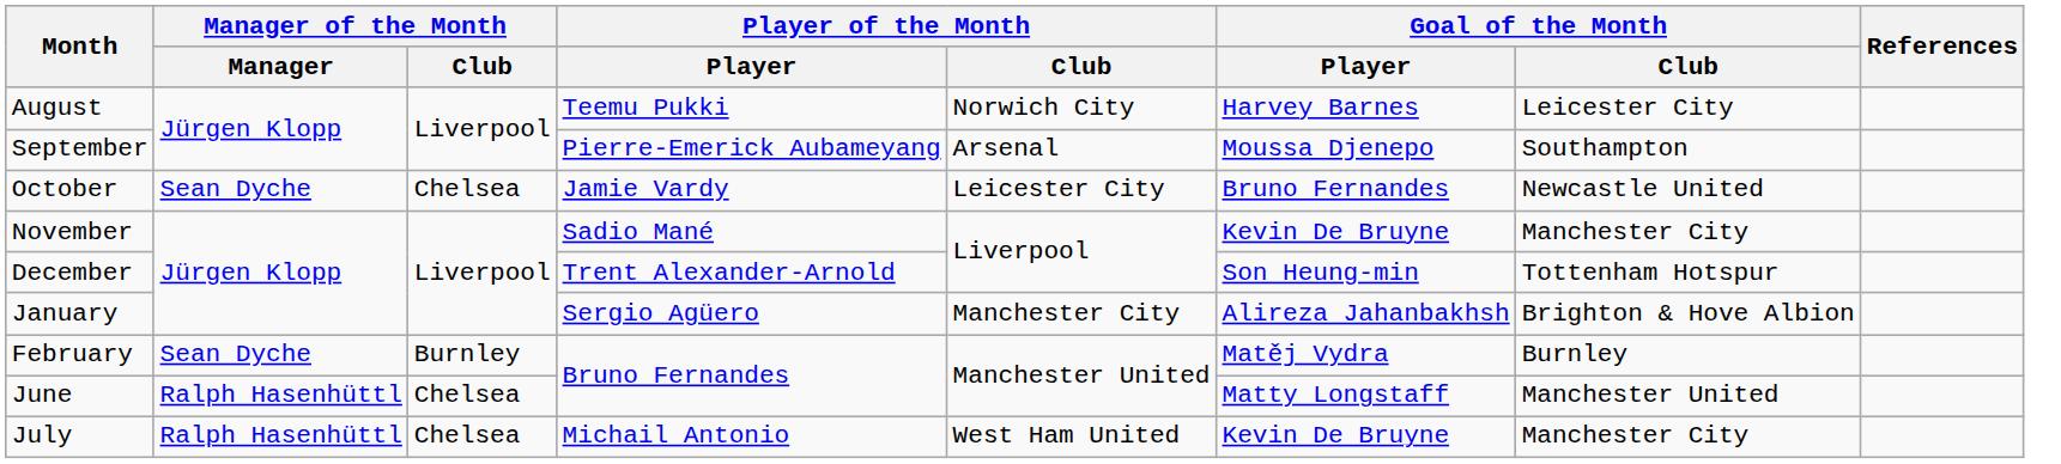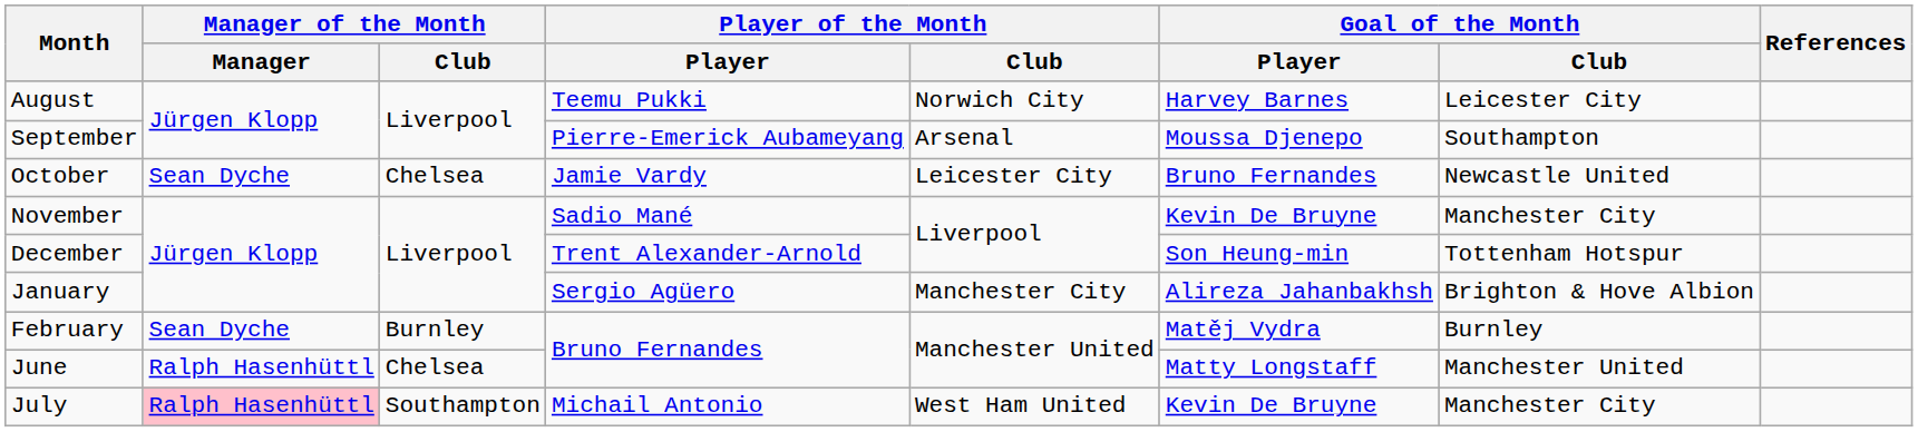 <table class="wikitable">
 <tr>
 <th rowspan="2">Month</th>
 <th colspan="2"><a href='#'>Manager of the Month</a></th>
 <th colspan="2"><a href='#'>Player of the Month</a></th>
 <th colspan="2"><a href='#'>Goal of the Month</a></th>
 <th rowspan="2">References</th>
 </tr>
 <tr>
 <th>Manager</th>
 <th>Club</th>
 <th>Player</th>
 <th>Club</th>
 <th>Player</th>
 <th>Club</th>
 </tr>
 <tr>
 <td>August</td>
 <td rowspan="2"> <a href='#'>Jürgen Klopp</a></td>
 <td rowspan="2">Liverpool</td>
 <td> <a href='#'>Teemu Pukki</a></td>
 <td>Norwich City</td>
 <td> <a href='#'>Harvey Barnes</a></td>
 <td>Leicester City</td>
 <td align=center></td>
 </tr>
 <tr>
 <td>September</td>
 <td> <a href='#'>Pierre-Emerick Aubameyang</a></td>
 <td>Arsenal</td>
 <td> <a href='#'>Moussa Djenepo</a></td>
 <td>Southampton</td>
 <td align=center></td>
 </tr>
 <tr>
 <td>October</td>
 <td> <a href='#'>Sean Dyche</a></td>
 <td>Chelsea</td>
 <td> <a href='#'>Jamie Vardy</a></td>
 <td>Leicester City</td>
 <td> <a href='#'>Bruno Fernandes</a></td>
 <td>Newcastle United</td>
 <td align=center></td>
 </tr>
 <tr>
 <td>November</td>
 <td rowspan="3"> <a href='#'>Jürgen Klopp</a></td>
 <td rowspan="3">Liverpool</td>
 <td> <a href='#'>Sadio Mané</a></td>
 <td rowspan="2">Liverpool</td>
 <td> <a href='#'>Kevin De Bruyne</a></td>
 <td>Manchester City</td>
 <td align=center></td>
 </tr>
 <tr>
 <td>December</td>
 <td> <a href='#'>Trent Alexander-Arnold</a></td>
 <td> <a href='#'>Son Heung-min</a></td>
 <td>Tottenham Hotspur</td>
 <td align=center></td>
 </tr>
 <tr>
 <td>January</td>
 <td> <a href='#'>Sergio Agüero</a></td>
 <td>Manchester City</td>
 <td> <a href='#'>Alireza Jahanbakhsh</a></td>
 <td>Brighton & Hove Albion</td>
 <td></td>
 </tr>
 <tr>
 <td>February</td>
 <td> <a href='#'>Sean Dyche</a></td>
 <td>Burnley</td>
 <td rowspan="2"> <a href='#'>Bruno Fernandes</a></td>
 <td rowspan="2">Manchester United</td>
 <td> <a href='#'>Matěj Vydra</a></td>
 <td>Burnley</td>
 <td></td>
 </tr>
 <tr>
 <td>June</td>
 <td> <a href='#'>Ralph Hasenhüttl</a></td>
 <td>Chelsea</td>
 <td> <a href='#'>Matty Longstaff</a></td>
 <td>Manchester United</td>
 <td></td>
 </tr>
 <tr>
 <td>July</td>
-<td> <a href='#'>Ralph Hasenhüttl</a></td>
-<td>Chelsea</td>
+<td style="background: pink;"> <a href='#'>Ralph Hasenhüttl</a></td>
+<td>Southampton</td>
 <td> <a href='#'>Michail Antonio</a></td>
 <td>West Ham United</td>
 <td> <a href='#'>Kevin De Bruyne</a></td>
 <td>Manchester City</td>
 <td></td>
 </tr>
 </table>
